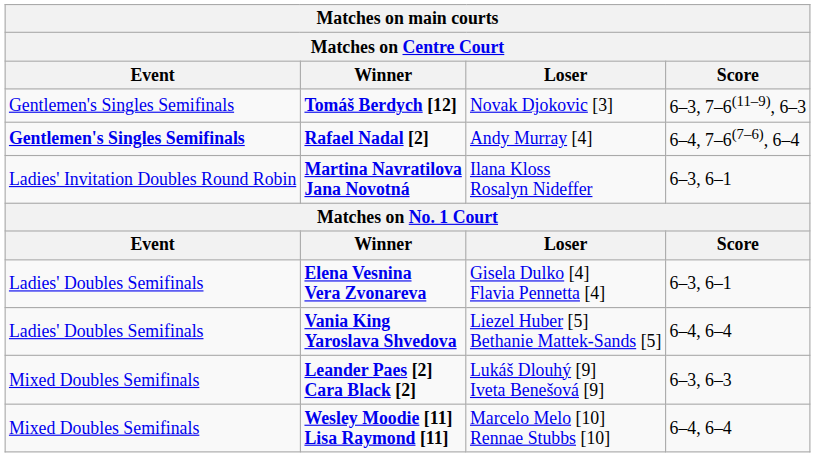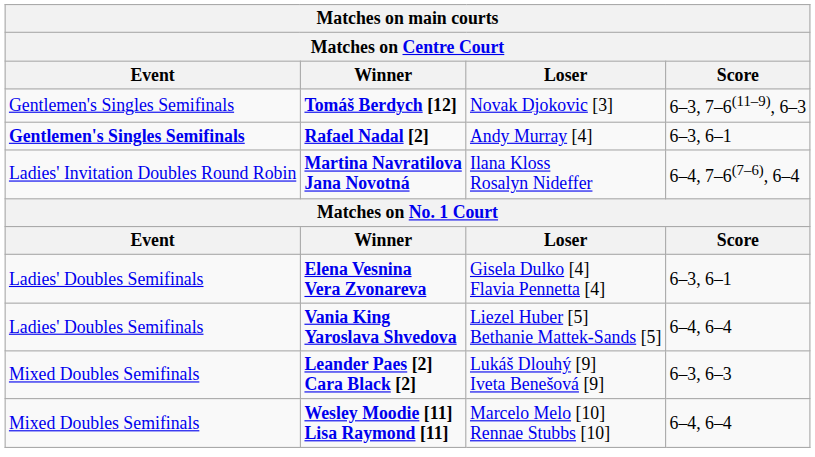 <table class="wikitable collapsible uncollapsed" style="margin:auto;">
 <tr>
 <th colspan="4" style="white-space:nowrap;">Matches on main courts</th>
 </tr>
 <tr>
 <th colspan="4">Matches on <a href='#'>Centre Court</a></th>
 </tr>
 <tr>
 <th>Event</th>
 <th>Winner</th>
 <th>Loser</th>
 <th>Score</th>
 </tr>
 <tr>
 <td><a href='#'>Gentlemen's Singles Semifinals</a></td>
 <td> <strong><a href='#'>Tomáš Berdych</a> [12]</strong></td>
 <td> <a href='#'>Novak Djokovic</a> [3]</td>
 <td>6–3, 7–6<sup>(11–9)</sup>, 6–3</td>
 </tr>
 <tr>
 <td><strong><a href='#'>Gentlemen's Singles Semifinals</a></strong></td>
 <td> <strong><a href='#'>Rafael Nadal</a> [2]</strong></td>
 <td> <a href='#'>Andy Murray</a> [4]</td>
-<td>6–4, 7–6<sup>(7–6)</sup>, 6–4</td>
+<td>6–3, 6–1</td>
 </tr>
 <tr>
 <td><a href='#'>Ladies' Invitation Doubles Round Robin</a></td>
 <td> <strong><a href='#'>Martina Navratilova</a></strong><br> <strong><a href='#'>Jana Novotná</a></strong></td>
 <td> <a href='#'>Ilana Kloss</a><br> <a href='#'>Rosalyn Nideffer</a></td>
-<td>6–3, 6–1</td>
+<td>6–4, 7–6<sup>(7–6)</sup>, 6–4</td>
 </tr>
 <tr>
 <th colspan="4">Matches on <a href='#'>No. 1 Court</a></th>
 </tr>
 <tr>
 <th>Event</th>
 <th>Winner</th>
 <th>Loser</th>
 <th>Score</th>
 </tr>
 <tr>
 <td><a href='#'>Ladies' Doubles Semifinals</a></td>
 <td> <strong><a href='#'>Elena Vesnina</a></strong><br> <strong><a href='#'>Vera Zvonareva</a></strong></td>
 <td> <a href='#'>Gisela Dulko</a> [4]<br> <a href='#'>Flavia Pennetta</a> [4]</td>
 <td>6–3, 6–1</td>
 </tr>
 <tr>
 <td><a href='#'>Ladies' Doubles Semifinals</a></td>
 <td> <strong><a href='#'>Vania King</a></strong><br> <strong><a href='#'>Yaroslava Shvedova</a></strong></td>
 <td> <a href='#'>Liezel Huber</a> [5]<br> <a href='#'>Bethanie Mattek-Sands</a> [5]</td>
 <td>6–4, 6–4</td>
 </tr>
 <tr>
 <td><a href='#'>Mixed Doubles Semifinals</a></td>
 <td> <strong><a href='#'>Leander Paes</a> [2]</strong><br> <strong><a href='#'>Cara Black</a> [2]</strong></td>
 <td> <a href='#'>Lukáš Dlouhý</a> [9]<br> <a href='#'>Iveta Benešová</a> [9]</td>
 <td>6–3, 6–3</td>
 </tr>
 <tr>
 <td><a href='#'>Mixed Doubles Semifinals</a></td>
 <td> <strong><a href='#'>Wesley Moodie</a> [11]</strong><br> <strong><a href='#'>Lisa Raymond</a> [11]</strong></td>
 <td> <a href='#'>Marcelo Melo</a> [10]<br> <a href='#'>Rennae Stubbs</a> [10]</td>
 <td>6–4, 6–4</td>
 </tr>
 </table>
